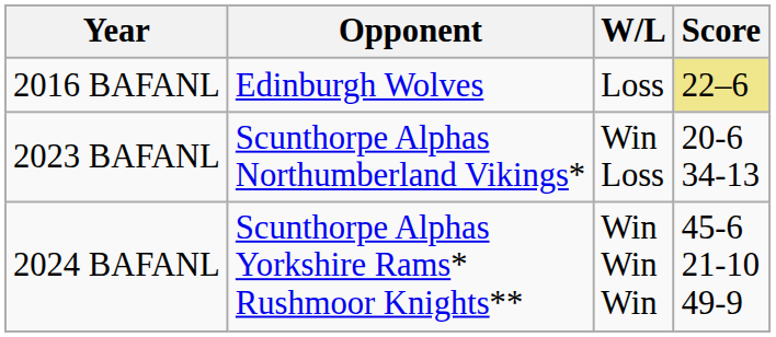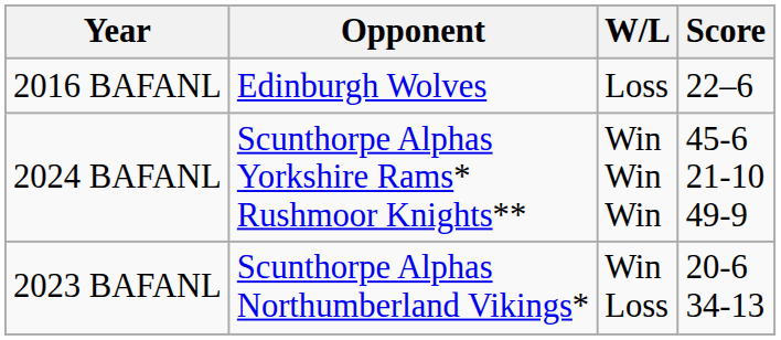 <table class="wikitable">
 <tr>
 <th>Year</th>
 <th>Opponent</th>
 <th>W/L</th>
 <th>Score</th>
 </tr>
 <tr>
 <td>2016 BAFANL</td>
 <td><a href='#'>Edinburgh Wolves</a></td>
 <td>Loss</td>
-<td style="background: khaki;">22–6</td>
+<td>22–6</td>
+</tr>
+<tr>
+<td>2024 BAFANL</td>
+<td><a href='#'>Scunthorpe Alphas</a><br><a href='#'>Yorkshire Rams</a>*<br><a href='#'>Rushmoor Knights</a>**</td>
+<td>Win<br>Win<br>Win</td>
+<td>45-6<br>21-10<br>49-9</td>
 </tr>
 <tr>
 <td>2023 BAFANL</td>
 <td><a href='#'>Scunthorpe Alphas</a><br><a href='#'>Northumberland Vikings</a>*</td>
 <td>Win<br>Loss</td>
 <td>20-6<br>34-13</td>
 </tr>
-<tr>
-<td>2024 BAFANL</td>
-<td><a href='#'>Scunthorpe Alphas</a><br><a href='#'>Yorkshire Rams</a>*<br><a href='#'>Rushmoor Knights</a>**</td>
-<td>Win<br>Win<br>Win</td>
-<td>45-6<br>21-10<br>49-9</td>
-</tr>
 </table>
